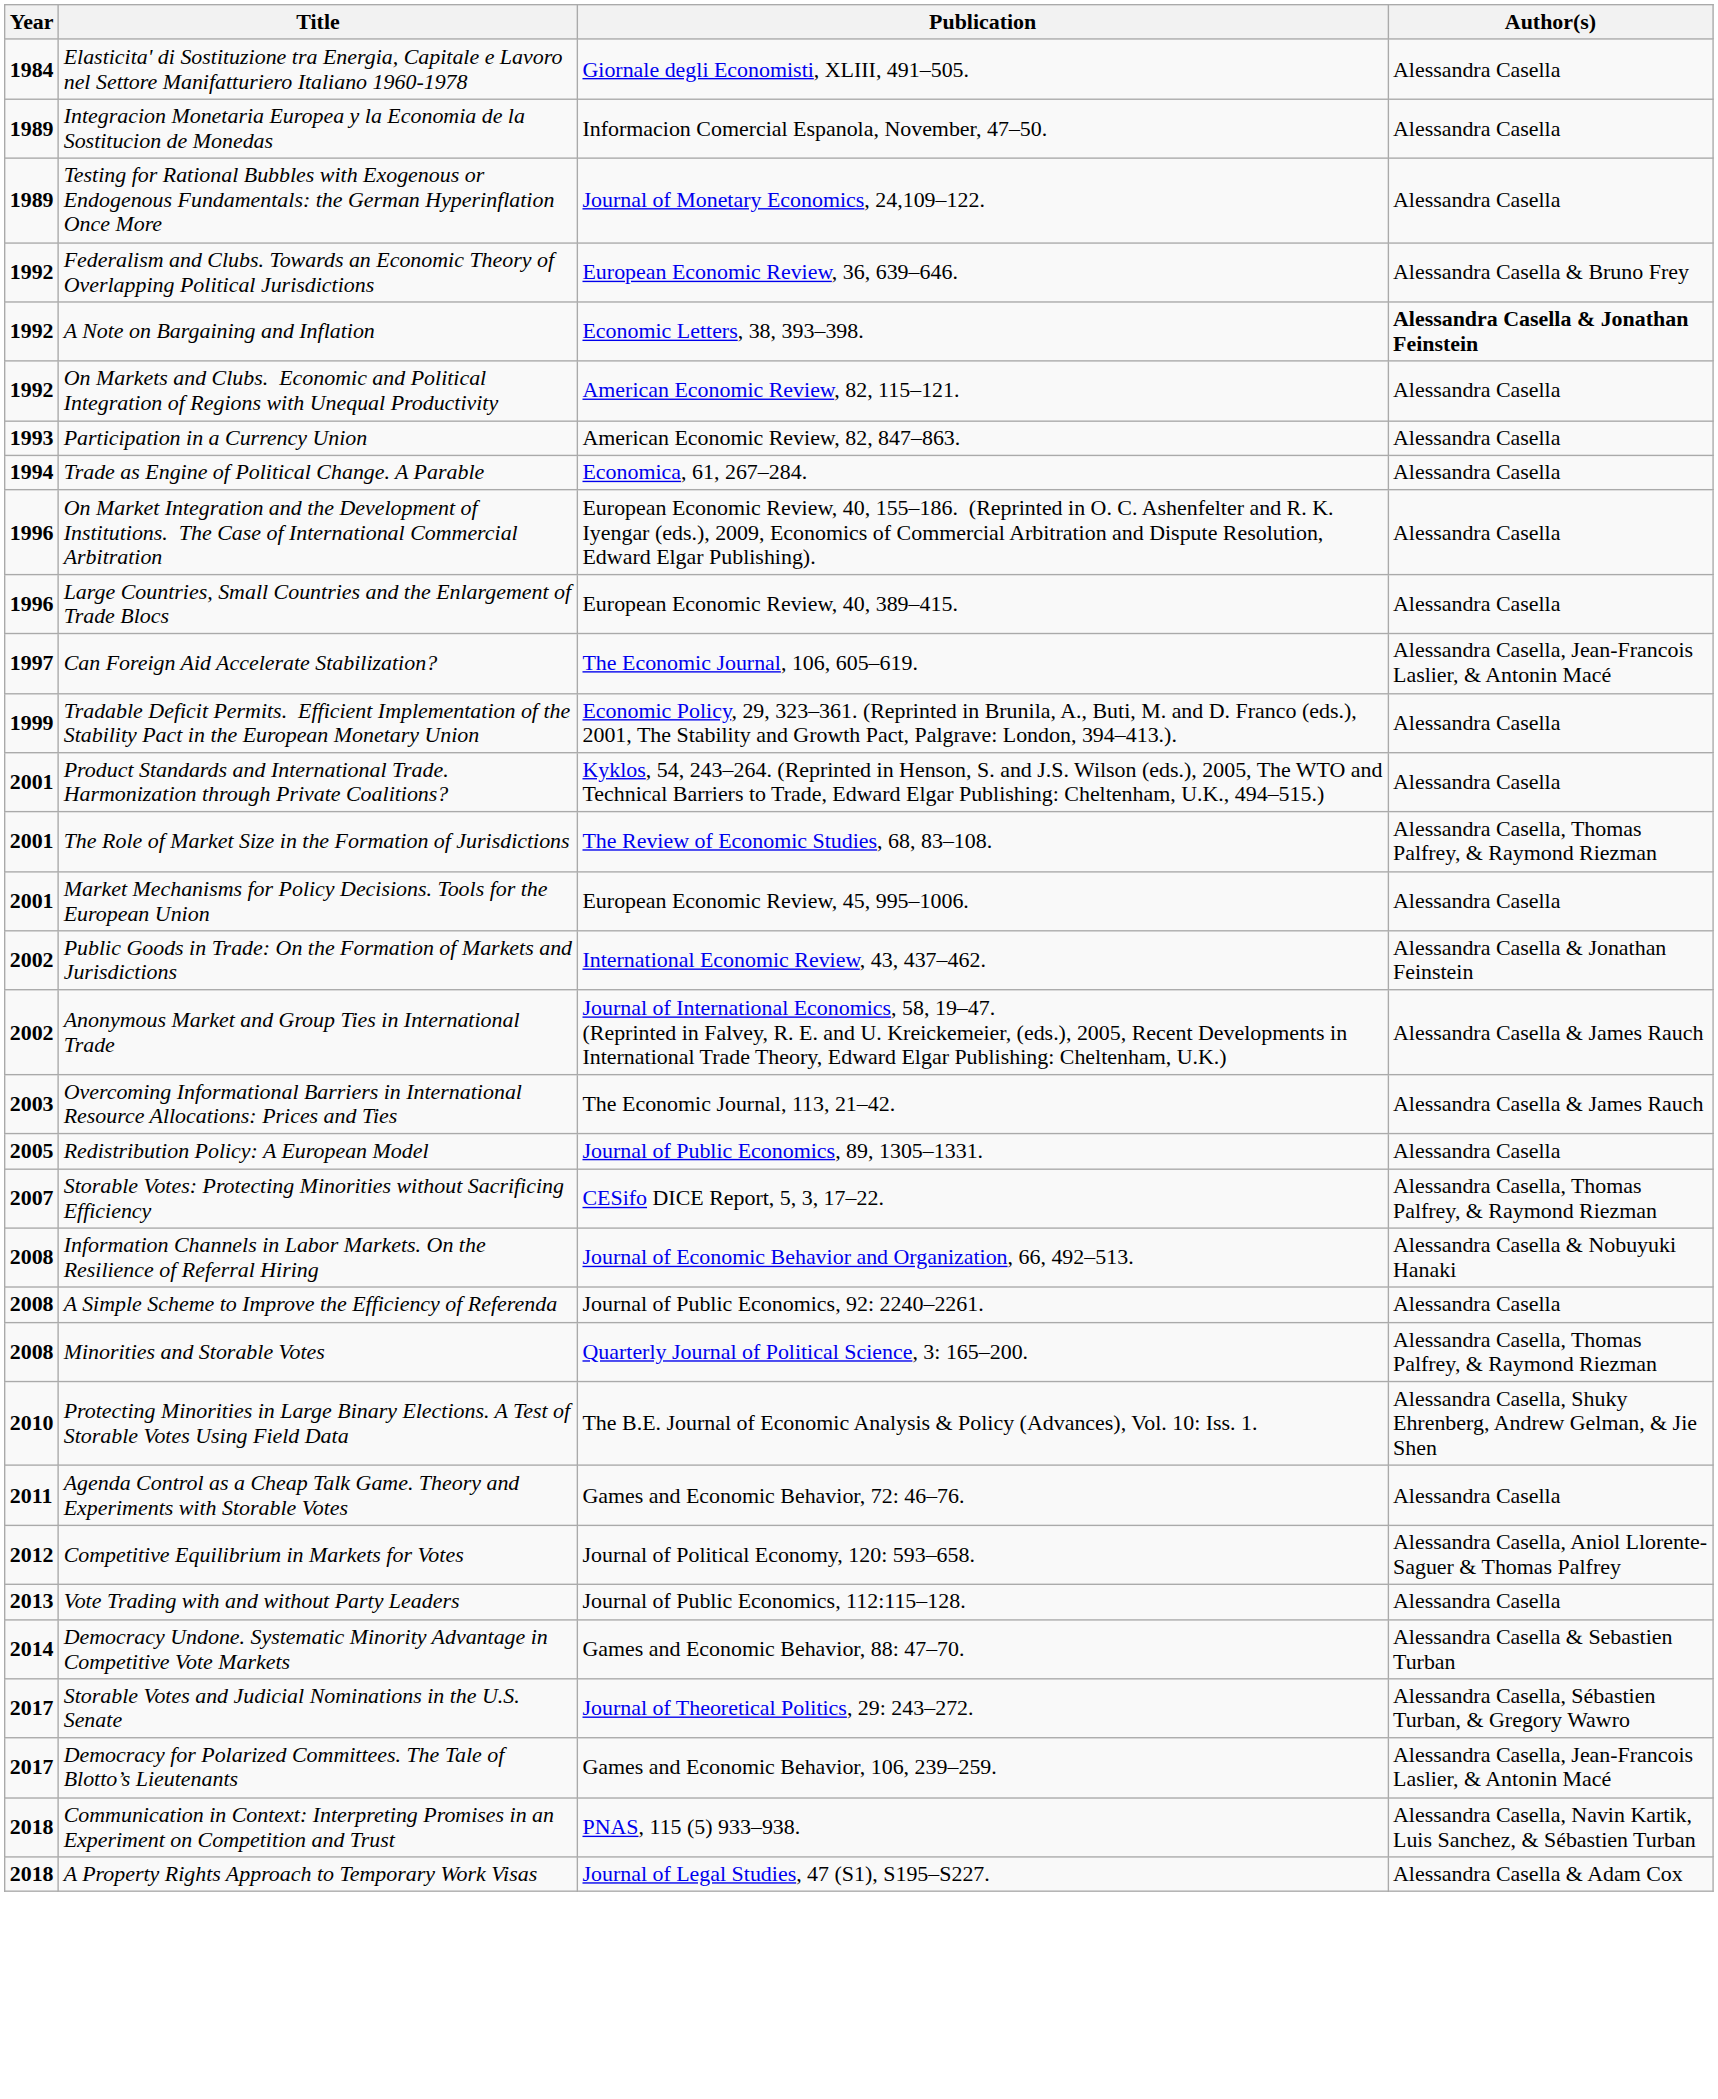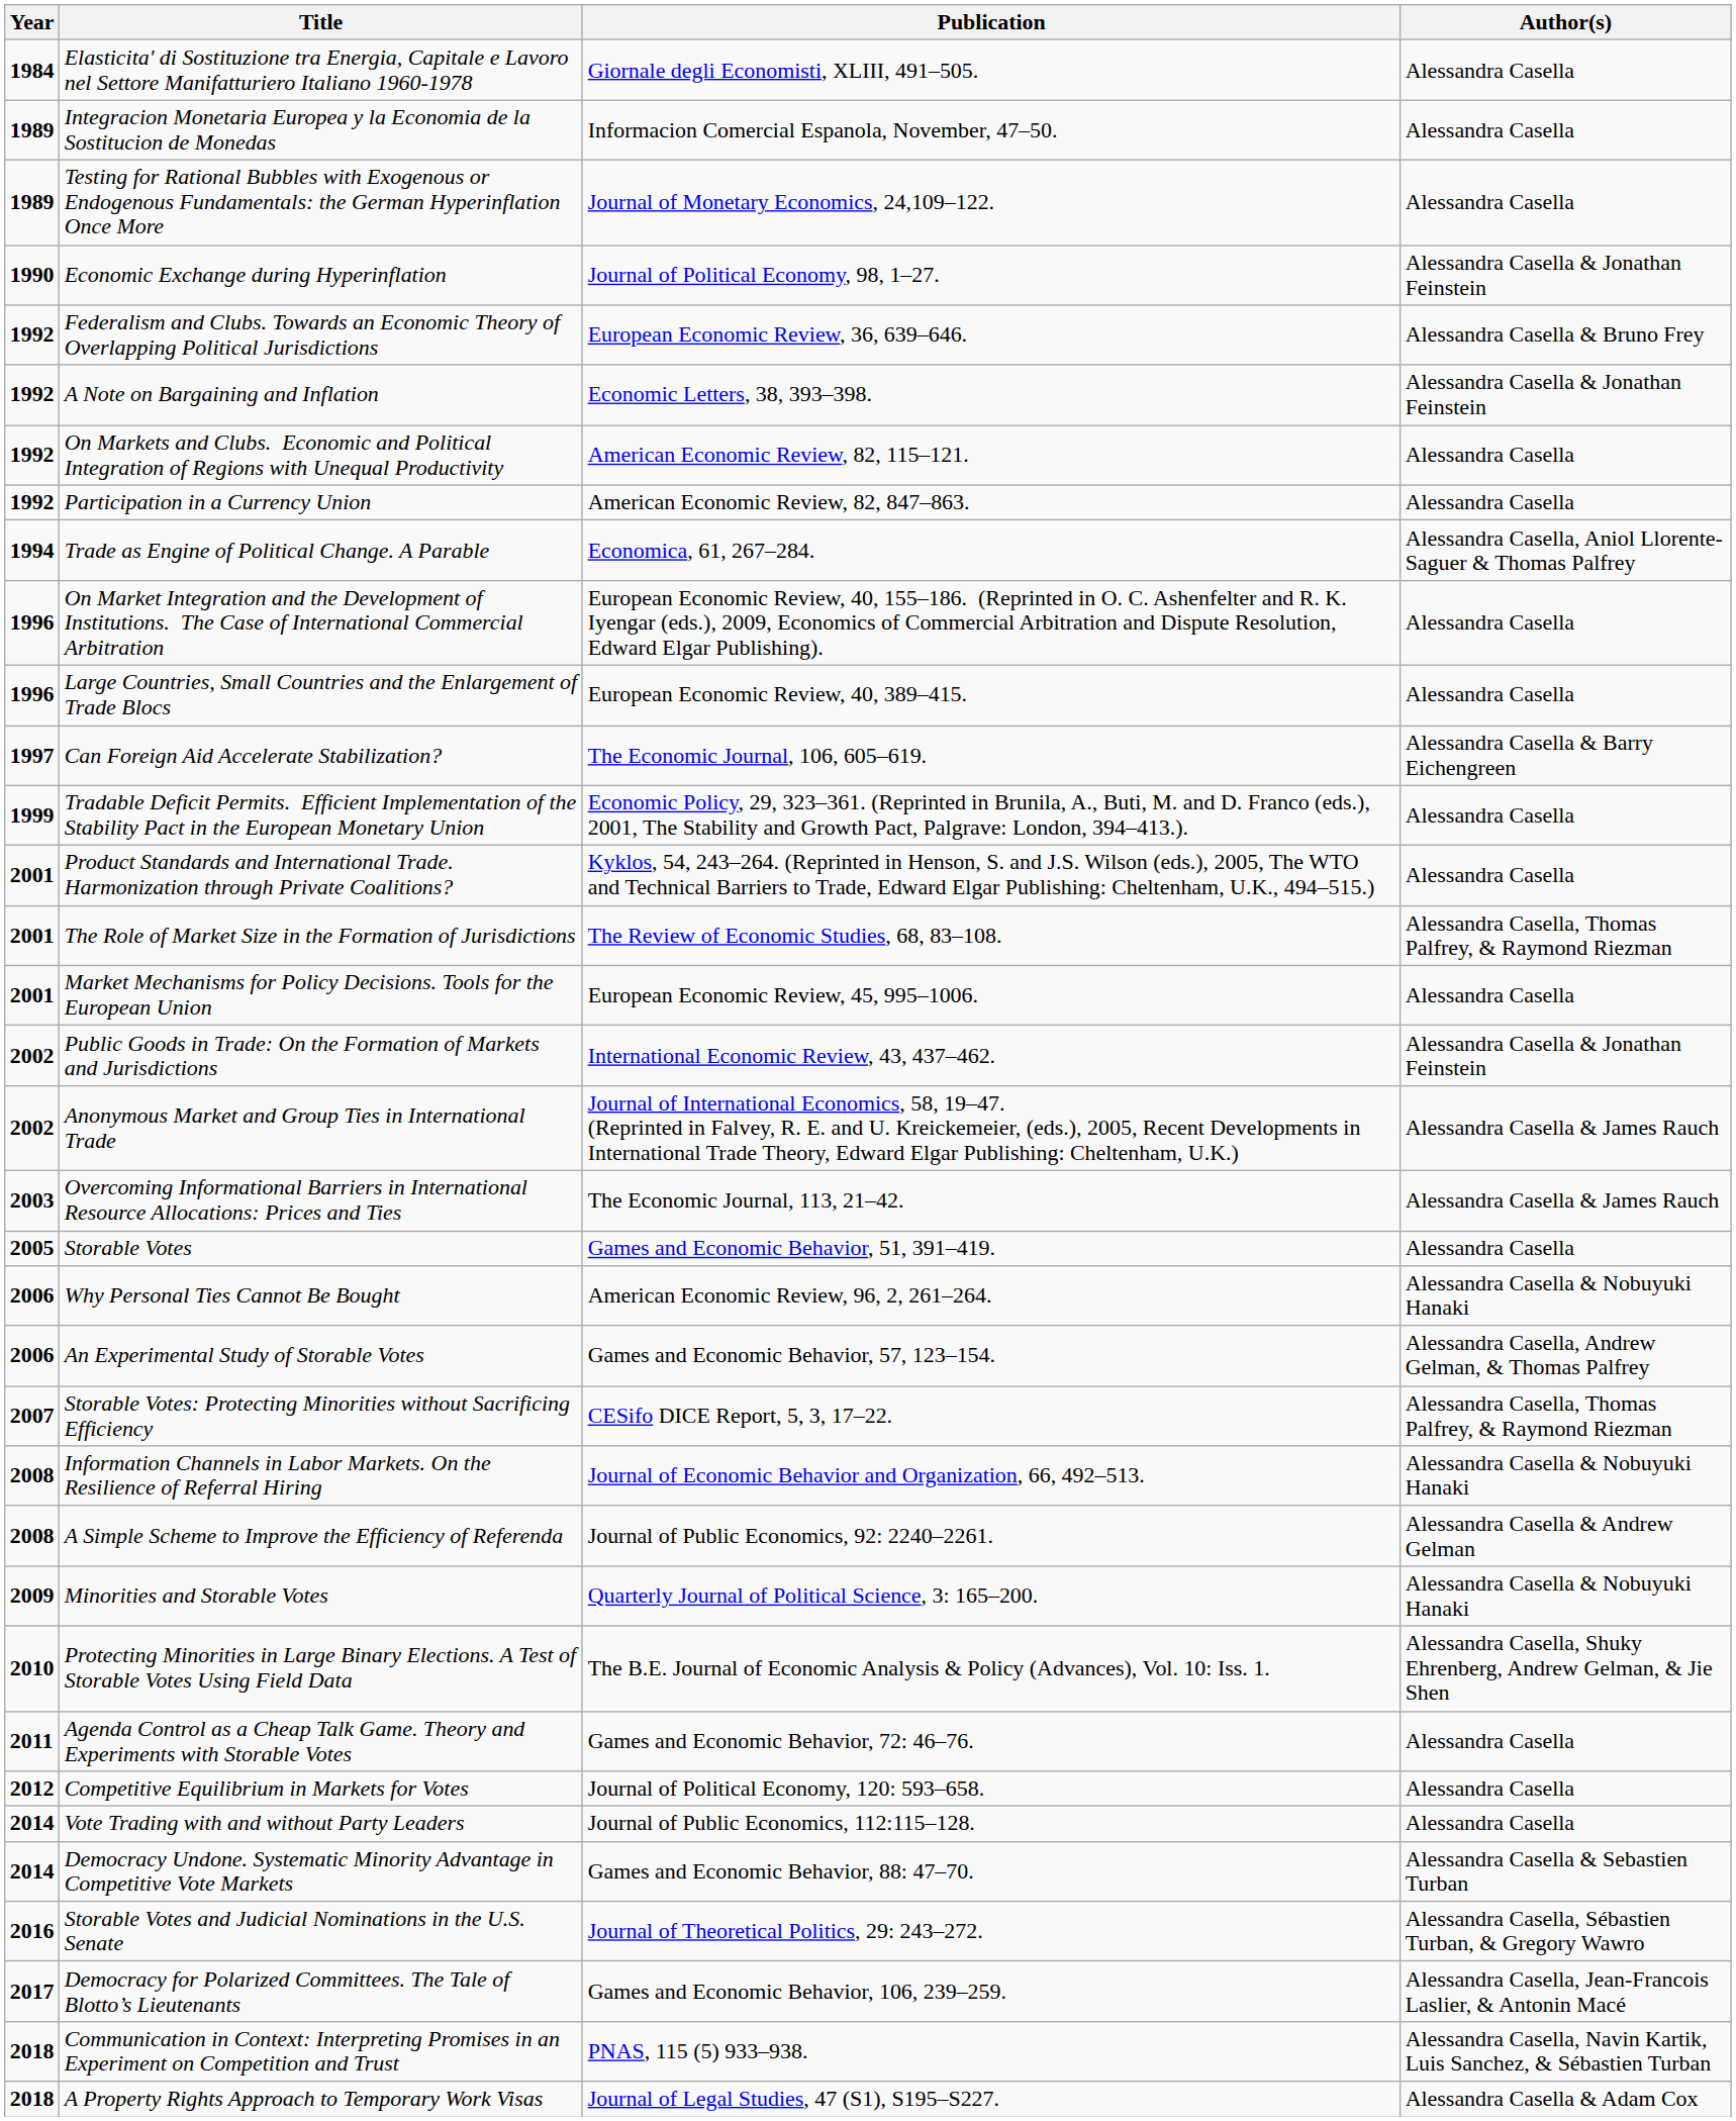 <table class="wikitable">
 <tr>
 <th>Year</th>
 <th>Title</th>
 <th>Publication</th>
 <th>Author(s)</th>
 </tr>
 <tr>
 <td><strong>1984</strong></td>
 <td><em>Elasticita' di Sostituzione tra Energia, Capitale e Lavoro nel Settore Manifatturiero Italiano 1960-1978</em></td>
 <td><a href='#'>Giornale degli Economisti</a>, XLIII, 491–505.</td>
 <td>Alessandra Casella</td>
 </tr>
 <tr>
 <td><strong>1989</strong></td>
 <td><em>Integracion Monetaria Europea y la Economia de la Sostitucion de Monedas</em></td>
 <td>Informacion Comercial Espanola, November, 47–50.</td>
 <td>Alessandra Casella</td>
 </tr>
 <tr>
 <td><strong>1989</strong></td>
 <td><em>Testing for Rational Bubbles with Exogenous or Endogenous Fundamentals: the German Hyperinflation Once More</em></td>
 <td><a href='#'>Journal of Monetary Economics</a>, 24,109–122.</td>
 <td>Alessandra Casella</td>
 </tr>
 <tr>
+<td><strong>1990</strong></td>
+<td><em>Economic Exchange during Hyperinflation</em></td>
+<td><a href='#'>Journal of Political Economy</a>, 98, 1–27.</td>
+<td>Alessandra Casella & Jonathan Feinstein</td>
+</tr>
+<tr>
 <td><strong>1992</strong></td>
 <td><em>Federalism and Clubs. Towards an Economic Theory of Overlapping Political Jurisdictions</em></td>
 <td><a href='#'>European Economic Review</a>, 36, 639–646.</td>
 <td>Alessandra Casella & Bruno Frey</td>
 </tr>
 <tr>
 <td><strong>1992</strong></td>
 <td><em>A Note on Bargaining and Inflation</em></td>
 <td><a href='#'>Economic Letters</a>, 38, 393–398.</td>
-<td><strong>Alessandra Casella & Jonathan Feinstein</strong></td>
+<td>Alessandra Casella & Jonathan Feinstein</td>
 </tr>
 <tr>
 <td><strong>1992</strong></td>
 <td><em>On Markets and Clubs.  Economic and Political Integration of Regions with Unequal Productivity</em></td>
 <td><a href='#'>American Economic Review</a>, 82, 115–121.</td>
 <td>Alessandra Casella</td>
 </tr>
 <tr>
-<td><strong>1993</strong></td>
+<td><strong>1992</strong></td>
 <td><em>Participation in a Currency Union</em></td>
 <td>American Economic Review, 82, 847–863.</td>
 <td>Alessandra Casella</td>
 </tr>
 <tr>
 <td><strong>1994</strong></td>
 <td><em>Trade as Engine of Political Change. A Parable</em></td>
 <td><a href='#'>Economica</a>, 61, 267–284.</td>
-<td>Alessandra Casella</td>
+<td>Alessandra Casella, Aniol Llorente-Saguer & Thomas Palfrey</td>
 </tr>
 <tr>
 <td><strong>1996</strong></td>
 <td><em>On Market Integration and the Development of Institutions.  The Case of International Commercial Arbitration</em></td>
 <td>European Economic Review, 40, 155–186.  (Reprinted in O. C. Ashenfelter and R. K. Iyengar (eds.), 2009, Economics of Commercial Arbitration and Dispute Resolution, Edward Elgar Publishing).</td>
 <td>Alessandra Casella</td>
 </tr>
 <tr>
 <td><strong>1996</strong></td>
 <td><em>Large Countries, Small Countries and the Enlargement of Trade Blocs</em></td>
 <td>European Economic Review, 40, 389–415.</td>
 <td>Alessandra Casella</td>
 </tr>
 <tr>
 <td><strong>1997</strong></td>
 <td><em>Can Foreign Aid Accelerate Stabilization?</em></td>
 <td><a href='#'>The Economic Journal</a>, 106, 605–619.</td>
-<td>Alessandra Casella, Jean-Francois Laslier, & Antonin Macé</td>
+<td>Alessandra Casella & Barry Eichengreen</td>
 </tr>
 <tr>
 <td><strong>1999</strong></td>
 <td><em>Tradable Deficit Permits.  Efficient Implementation of the Stability Pact in the European Monetary Union</em></td>
 <td><a href='#'>Economic Policy</a>, 29, 323–361. (Reprinted in Brunila, A., Buti, M. and D. Franco (eds.), 2001, The Stability and Growth Pact, Palgrave: London, 394–413.).</td>
 <td>Alessandra Casella</td>
 </tr>
 <tr>
 <td><strong>2001</strong></td>
 <td><em>Product Standards and International Trade. Harmonization through Private Coalitions?</em></td>
 <td><a href='#'>Kyklos</a>, 54, 243–264. (Reprinted in Henson, S. and J.S. Wilson (eds.), 2005, The WTO and Technical Barriers to Trade, Edward Elgar Publishing: Cheltenham, U.K., 494–515.)</td>
 <td>Alessandra Casella</td>
 </tr>
 <tr>
 <td><strong>2001</strong></td>
 <td><em>The Role of Market Size in the Formation of Jurisdictions</em></td>
 <td><a href='#'>The Review of Economic Studies</a>, 68, 83–108.</td>
 <td>Alessandra Casella, Thomas Palfrey, & Raymond Riezman</td>
 </tr>
 <tr>
 <td><strong>2001</strong></td>
 <td><em>Market Mechanisms for Policy Decisions. Tools for the European Union</em></td>
 <td>European Economic Review, 45, 995–1006.</td>
 <td>Alessandra Casella</td>
 </tr>
 <tr>
 <td><strong>2002</strong></td>
 <td><em>Public Goods in Trade: On the Formation of Markets and Jurisdictions</em></td>
 <td><a href='#'>International Economic Review</a>, 43, 437–462.</td>
 <td>Alessandra Casella & Jonathan Feinstein</td>
 </tr>
 <tr>
 <td><strong>2002</strong></td>
 <td><em>Anonymous Market and Group Ties in International Trade</em></td>
 <td><a href='#'>Journal of International Economics</a>, 58, 19–47.<br>(Reprinted in Falvey, R. E. and U. Kreickemeier, (eds.), 2005, Recent Developments in International Trade Theory, Edward Elgar Publishing: Cheltenham, U.K.)</td>
 <td>Alessandra Casella & James Rauch</td>
 </tr>
 <tr>
 <td><strong>2003</strong></td>
 <td><em>Overcoming Informational Barriers in International Resource Allocations: Prices and Ties</em></td>
 <td>The Economic Journal, 113, 21–42.</td>
 <td>Alessandra Casella & James Rauch</td>
 </tr>
 <tr>
 <td><strong>2005</strong></td>
-<td><em>Redistribution Policy: A European Model</em></td>
-<td><a href='#'>Journal of Public Economics</a>, 89, 1305–1331.</td>
+<td><em>Storable Votes</em></td>
+<td><a href='#'>Games and Economic Behavior</a>, 51, 391–419.</td>
 <td>Alessandra Casella</td>
+</tr>
+<tr>
+<td><strong>2006</strong></td>
+<td><em>Why Personal Ties Cannot Be Bought</em></td>
+<td>American Economic Review, 96, 2, 261–264.</td>
+<td>Alessandra Casella & Nobuyuki Hanaki</td>
+</tr>
+<tr>
+<td><strong>2006</strong></td>
+<td><em>An Experimental Study of Storable Votes</em></td>
+<td>Games and Economic Behavior, 57, 123–154.</td>
+<td>Alessandra Casella, Andrew Gelman, & Thomas Palfrey</td>
 </tr>
 <tr>
 <td><strong>2007</strong></td>
 <td><em>Storable Votes: Protecting Minorities without Sacrificing Efficiency</em></td>
 <td><a href='#'>CESifo</a> DICE Report, 5, 3, 17–22.</td>
 <td>Alessandra Casella, Thomas Palfrey, & Raymond Riezman</td>
 </tr>
 <tr>
 <td><strong>2008</strong></td>
 <td><em>Information Channels in Labor Markets. On the Resilience of Referral Hiring</em></td>
 <td><a href='#'>Journal of Economic Behavior and Organization</a>, 66, 492–513.</td>
 <td>Alessandra Casella & Nobuyuki Hanaki</td>
 </tr>
 <tr>
 <td><strong>2008</strong></td>
 <td><em>A Simple Scheme to Improve the Efficiency of Referenda</em></td>
 <td>Journal of Public Economics, 92: 2240–2261.</td>
-<td>Alessandra Casella</td>
+<td>Alessandra Casella & Andrew Gelman</td>
 </tr>
 <tr>
-<td><strong>2008</strong></td>
+<td><strong>2009</strong></td>
 <td><em>Minorities and Storable Votes</em></td>
 <td><a href='#'>Quarterly Journal of Political Science</a>, 3: 165–200.</td>
-<td>Alessandra Casella, Thomas Palfrey, & Raymond Riezman</td>
+<td>Alessandra Casella & Nobuyuki Hanaki</td>
 </tr>
 <tr>
 <td><strong>2010</strong></td>
 <td><em>Protecting Minorities in Large Binary Elections. A Test of Storable Votes Using Field Data</em></td>
 <td>The B.E. Journal of Economic Analysis & Policy (Advances), Vol. 10: Iss. 1.  </td>
 <td>Alessandra Casella, Shuky Ehrenberg, Andrew Gelman, & Jie Shen</td>
 </tr>
 <tr>
 <td><strong>2011</strong></td>
 <td><em>Agenda Control as a Cheap Talk Game. Theory and Experiments with Storable Votes</em></td>
 <td>Games and Economic Behavior, 72: 46–76.</td>
 <td>Alessandra Casella</td>
 </tr>
 <tr>
 <td><strong>2012</strong></td>
 <td><em>Competitive Equilibrium in Markets for Votes</em></td>
 <td>Journal of Political Economy, 120: 593–658.</td>
-<td>Alessandra Casella, Aniol Llorente-Saguer & Thomas Palfrey</td>
+<td>Alessandra Casella</td>
 </tr>
 <tr>
-<td><strong>2013</strong></td>
+<td><strong>2014</strong></td>
 <td><em>Vote Trading with and without Party Leaders</em></td>
 <td>Journal of Public Economics, 112:115–128.</td>
 <td>Alessandra Casella</td>
 </tr>
 <tr>
 <td><strong>2014</strong></td>
 <td><em>Democracy Undone. Systematic Minority Advantage in Competitive Vote Markets</em></td>
 <td>Games and Economic Behavior, 88: 47–70.</td>
 <td>Alessandra Casella & Sebastien Turban</td>
 </tr>
 <tr>
-<td><strong>2017</strong></td>
+<td><strong>2016</strong></td>
 <td><em>Storable Votes and Judicial Nominations in the U.S. Senate</em></td>
 <td><a href='#'>Journal of Theoretical Politics</a>, 29: 243–272.</td>
 <td>Alessandra Casella, Sébastien Turban, & Gregory Wawro</td>
 </tr>
 <tr>
 <td><strong>2017</strong></td>
 <td><em>Democracy for Polarized Committees. The Tale of Blotto’s Lieutenants</em></td>
 <td>Games and Economic Behavior, 106, 239–259.</td>
 <td>Alessandra Casella, Jean-Francois Laslier, & Antonin Macé</td>
 </tr>
 <tr>
 <td><strong>2018</strong></td>
 <td><em>Communication in Context: Interpreting Promises in an Experiment on Competition and Trust</em></td>
 <td><a href='#'>PNAS</a>, 115 (5) 933–938.</td>
 <td>Alessandra Casella, Navin Kartik, Luis Sanchez, & Sébastien Turban</td>
 </tr>
 <tr>
 <td><strong>2018</strong></td>
 <td><em>A Property Rights Approach to Temporary Work Visas</em></td>
 <td><a href='#'>Journal of Legal Studies</a>, 47 (S1), S195–S227.</td>
 <td>Alessandra Casella & Adam Cox</td>
 </tr>
 </table>
